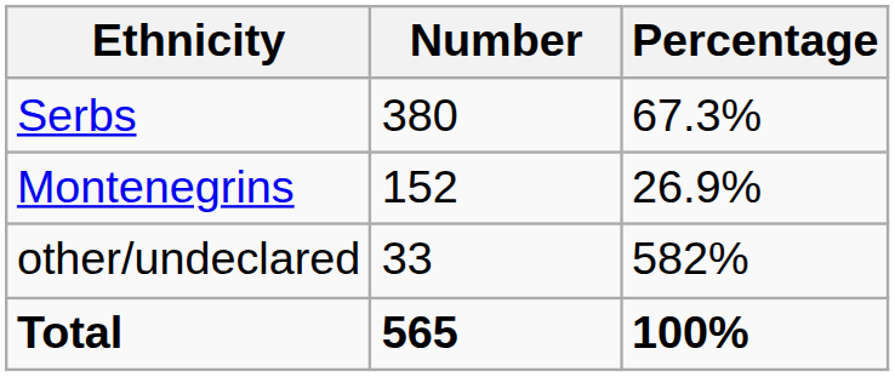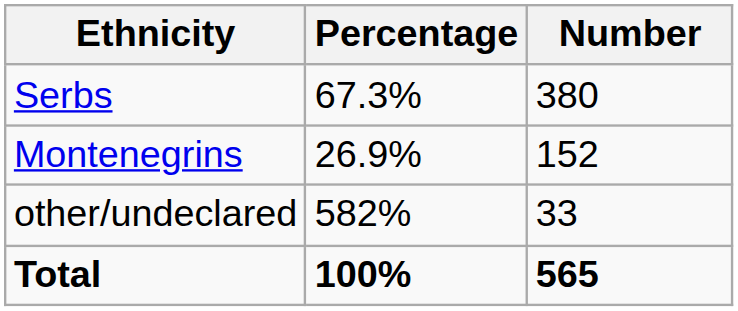 <table class="wikitable">
 <tr>
 <th width="100px">Ethnicity</th>
+<th width="80px">Percentage</th>
 <th width="80px">Number</th>
-<th width="80px">Percentage</th>
 </tr>
 <tr>
 <td><a href='#'>Serbs</a></td>
+<td>67.3%</td>
 <td>380</td>
-<td>67.3%</td>
 </tr>
 <tr>
 <td><a href='#'>Montenegrins</a></td>
+<td>26.9%</td>
 <td>152</td>
-<td>26.9%</td>
 </tr>
 <tr>
 <td>other/undeclared</td>
+<td>582%</td>
 <td>33</td>
-<td>582%</td>
 </tr>
 <tr>
 <td><strong>Total</strong></td>
+<td><strong>100%</strong></td>
 <td><strong>565</strong></td>
-<td><strong>100%</strong></td>
 </tr>
 </table>
